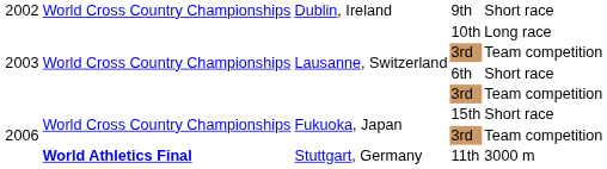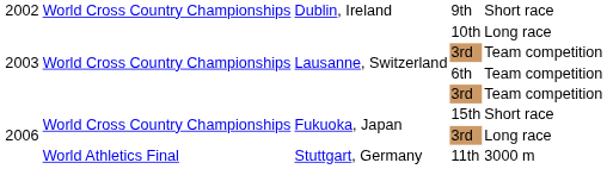 <table>
 <tr>
 <td>2002</td>
 <td><a href='#'>World Cross Country Championships</a></td>
 <td><a href='#'>Dublin</a>, Ireland</td>
 <td>9th</td>
 <td>Short race</td>
 </tr>
 <tr>
 <td rowspan=4>2003</td>
 <td rowspan=4><a href='#'>World Cross Country Championships</a></td>
 <td rowspan=4><a href='#'>Lausanne</a>, Switzerland</td>
 <td>10th</td>
 <td>Long race</td>
 </tr>
 <tr>
 <td bgcolor="cc9966">3rd</td>
 <td>Team competition</td>
 </tr>
 <tr>
 <td>6th</td>
-<td>Short race</td>
+<td>Team competition</td>
 </tr>
 <tr>
 <td bgcolor="cc9966">3rd</td>
 <td>Team competition</td>
 </tr>
 <tr>
 <td rowspan=3>2006</td>
 <td rowspan=2><a href='#'>World Cross Country Championships</a></td>
 <td rowspan=2><a href='#'>Fukuoka</a>, Japan</td>
 <td>15th</td>
 <td>Short race</td>
 </tr>
 <tr>
 <td bgcolor="cc9966">3rd</td>
-<td>Team competition</td>
+<td>Long race</td>
 </tr>
 <tr>
-<td><strong><a href='#'>World Athletics Final</a></strong></td>
+<td><a href='#'>World Athletics Final</a></td>
 <td><a href='#'>Stuttgart</a>, Germany</td>
 <td>11th</td>
 <td>3000 m</td>
 </tr>
 </table>
